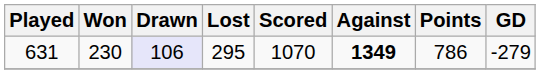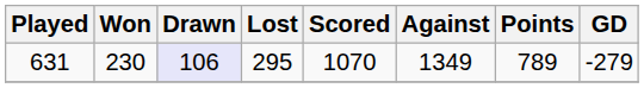 <table class="wikitable" style="text-align: center">
 <tr>
 <th>Played</th>
 <th>Won</th>
 <th>Drawn</th>
 <th>Lost</th>
 <th>Scored</th>
 <th>Against</th>
 <th>Points</th>
 <th>GD</th>
 </tr>
 <tr>
 <td>631</td>
 <td>230</td>
 <td style="background: lavender;">106</td>
 <td>295</td>
 <td>1070</td>
-<td><strong>1349</strong></td>
-<td>786</td>
+<td>1349</td>
+<td>789</td>
 <td>-279</td>
 </tr>
 <tr>
 </tr>
 </table>
